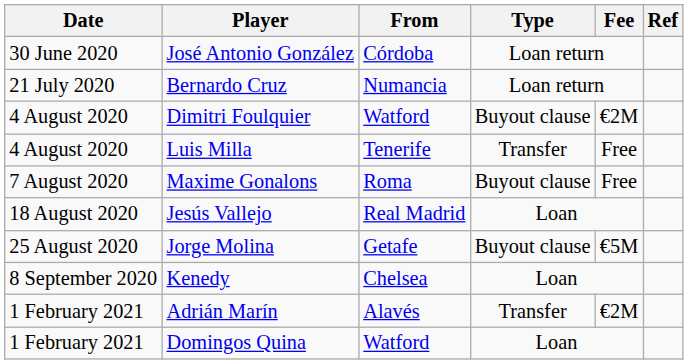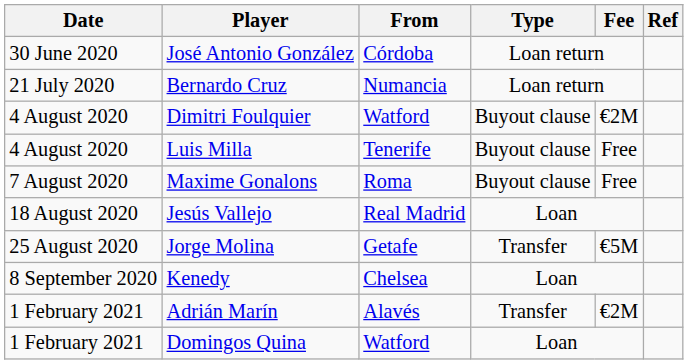 <table class="wikitable">
 <tr>
 <th>Date</th>
 <th>Player</th>
 <th>From</th>
 <th>Type</th>
 <th>Fee</th>
 <th>Ref</th>
 </tr>
 <tr>
 <td>30 June 2020</td>
 <td> <a href='#'>José Antonio González</a></td>
 <td><a href='#'>Córdoba</a></td>
 <td align=center colspan=2>Loan return</td>
 <td align=center></td>
 </tr>
 <tr>
 <td>21 July 2020</td>
 <td> <a href='#'>Bernardo Cruz</a></td>
 <td><a href='#'>Numancia</a></td>
 <td align=center colspan=2>Loan return</td>
 <td align=center></td>
 </tr>
 <tr>
 <td>4 August 2020</td>
 <td> <a href='#'>Dimitri Foulquier</a></td>
 <td> <a href='#'>Watford</a></td>
 <td align=center>Buyout clause</td>
 <td align=center>€2M</td>
 <td align=center></td>
 </tr>
 <tr>
 <td>4 August 2020</td>
 <td> <a href='#'>Luis Milla</a></td>
 <td><a href='#'>Tenerife</a></td>
-<td align=center>Transfer</td>
+<td align=center>Buyout clause</td>
 <td align=center>Free</td>
 <td align=center></td>
 </tr>
 <tr>
 <td>7 August 2020</td>
 <td> <a href='#'>Maxime Gonalons</a></td>
 <td> <a href='#'>Roma</a></td>
 <td align=center>Buyout clause</td>
 <td align=center>Free</td>
 <td align=center></td>
 </tr>
 <tr>
 <td>18 August 2020</td>
 <td> <a href='#'>Jesús Vallejo</a></td>
 <td><a href='#'>Real Madrid</a></td>
 <td align=center colspan=2>Loan</td>
 <td align=center></td>
 </tr>
 <tr>
 <td>25 August 2020</td>
 <td> <a href='#'>Jorge Molina</a></td>
 <td><a href='#'>Getafe</a></td>
-<td align=center>Buyout clause</td>
+<td align=center>Transfer</td>
 <td align=center>€5M</td>
 <td align=center></td>
 </tr>
 <tr>
 <td>8 September 2020</td>
 <td> <a href='#'>Kenedy</a></td>
 <td> <a href='#'>Chelsea</a></td>
 <td align=center colspan=2>Loan</td>
 <td align=center></td>
 </tr>
 <tr>
 <td>1 February 2021</td>
 <td> <a href='#'>Adrián Marín</a></td>
 <td><a href='#'>Alavés</a></td>
 <td align=center>Transfer</td>
 <td align=center>€2M</td>
 <td align=center></td>
 </tr>
 <tr>
 <td>1 February 2021</td>
 <td> <a href='#'>Domingos Quina</a></td>
 <td> <a href='#'>Watford</a></td>
 <td align=center colspan=2>Loan</td>
 <td align=center></td>
 </tr>
 </table>
